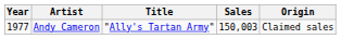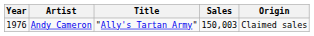 <table class="wikitable">
 <tr>
 <th>Year</th>
 <th>Artist</th>
 <th>Title</th>
 <th>Sales</th>
 <th>Origin</th>
 </tr>
 <tr>
-<td>1977</td>
+<td>1976</td>
 <td><a href='#'>Andy Cameron</a></td>
 <td>"<a href='#'>Ally's Tartan Army</a>"</td>
 <td>150,003</td>
 <td>Claimed sales</td>
 </tr>
 </table>
